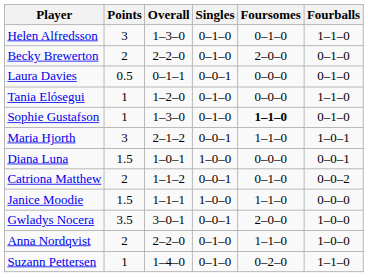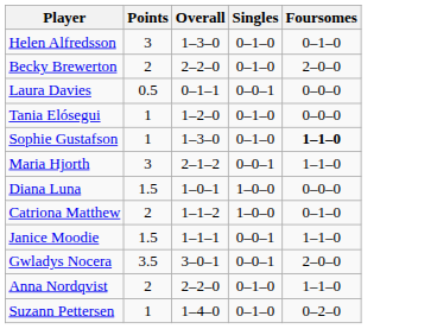 <table class="wikitable sortable" style="text-align:center">
 <tr>
 <th>Player</th>
 <th>Points</th>
 <th>Overall</th>
 <th>Singles</th>
 <th>Foursomes</th>
-<th>Fourballs</th>
 </tr>
 <tr>
 <td align=left><a href='#'>Helen Alfredsson</a></td>
 <td>3</td>
 <td>1–3–0</td>
 <td>0–1–0</td>
 <td>0–1–0</td>
-<td>1–1–0</td>
 </tr>
 <tr>
 <td align=left><a href='#'>Becky Brewerton</a></td>
 <td>2</td>
 <td>2–2–0</td>
 <td>0–1–0</td>
 <td>2–0–0</td>
-<td>0–1–0</td>
 </tr>
 <tr>
 <td align=left><a href='#'>Laura Davies</a></td>
 <td>0.5</td>
 <td>0–1–1</td>
 <td>0–0–1</td>
 <td>0–0–0</td>
-<td>0–1–0</td>
 </tr>
 <tr>
 <td align=left><a href='#'>Tania Elósegui</a></td>
 <td>1</td>
 <td>1–2–0</td>
 <td>0–1–0</td>
 <td>0–0–0</td>
-<td>1–1–0</td>
 </tr>
 <tr>
 <td align=left><a href='#'>Sophie Gustafson</a></td>
 <td>1</td>
 <td>1–3–0</td>
 <td>0–1–0</td>
 <td><strong>1–1–0</strong></td>
-<td>0–1–0</td>
 </tr>
 <tr>
 <td align=left><a href='#'>Maria Hjorth</a></td>
 <td>3</td>
 <td>2–1–2</td>
 <td>0–0–1</td>
 <td>1–1–0</td>
-<td>1–0–1</td>
 </tr>
 <tr>
 <td align=left><a href='#'>Diana Luna</a></td>
 <td>1.5</td>
 <td>1–0–1</td>
 <td>1–0–0</td>
 <td>0–0–0</td>
-<td>0–0–1</td>
 </tr>
 <tr>
 <td align=left><a href='#'>Catriona Matthew</a></td>
 <td>2</td>
 <td>1–1–2</td>
-<td>0–0–1</td>
+<td>1–0–0</td>
 <td>0–1–0</td>
-<td>0–0–2</td>
 </tr>
 <tr>
 <td align=left><a href='#'>Janice Moodie</a></td>
 <td>1.5</td>
 <td>1–1–1</td>
-<td>1–0–0</td>
+<td>0–0–1</td>
 <td>1–1–0</td>
-<td>0–0–0</td>
 </tr>
 <tr>
 <td align=left><a href='#'>Gwladys Nocera</a></td>
 <td>3.5</td>
 <td>3–0–1</td>
 <td>0–0–1</td>
 <td>2–0–0</td>
-<td>1–0–0</td>
 </tr>
 <tr>
 <td align=left><a href='#'>Anna Nordqvist</a></td>
 <td>2</td>
 <td>2–2–0</td>
 <td>0–1–0</td>
 <td>1–1–0</td>
-<td>1–0–0</td>
 </tr>
 <tr>
 <td align=left><a href='#'>Suzann Pettersen</a></td>
 <td>1</td>
 <td>1–4–0</td>
 <td>0–1–0</td>
 <td>0–2–0</td>
-<td>1–1–0</td>
 </tr>
 </table>
